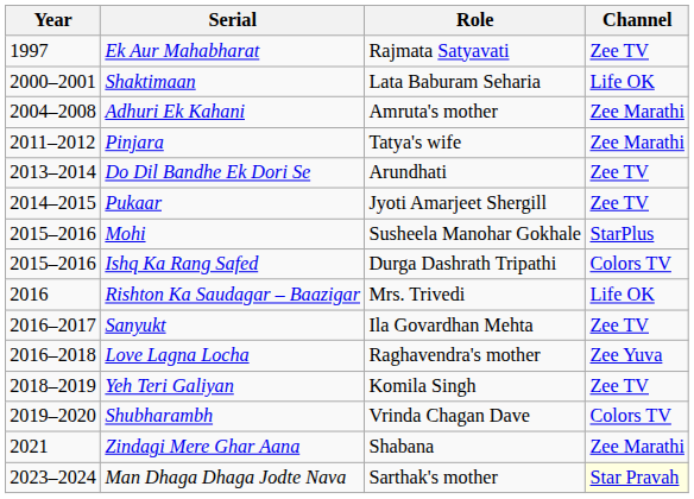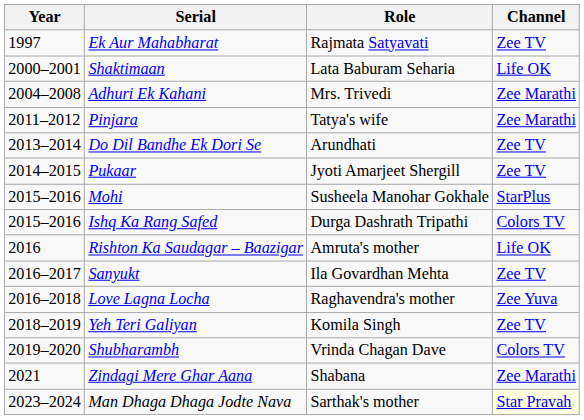 <table class="wikitable sortable">
 <tr>
 <th>Year</th>
 <th>Serial</th>
 <th>Role</th>
 <th>Channel</th>
 </tr>
 <tr>
 <td>1997</td>
 <td><em><a href='#'>Ek Aur Mahabharat</a></em></td>
 <td>Rajmata <a href='#'>Satyavati</a></td>
 <td><a href='#'>Zee TV</a></td>
 </tr>
 <tr>
 <td>2000–2001</td>
 <td><em><a href='#'>Shaktimaan</a></em></td>
 <td>Lata Baburam Seharia</td>
 <td><a href='#'>Life OK</a></td>
 </tr>
 <tr>
 <td>2004–2008</td>
 <td><em><a href='#'>Adhuri Ek Kahani</a></em></td>
-<td>Amruta's mother</td>
+<td>Mrs. Trivedi</td>
 <td><a href='#'>Zee Marathi</a></td>
 </tr>
 <tr>
 <td>2011–2012</td>
 <td><em><a href='#'>Pinjara</a></em></td>
 <td>Tatya's wife</td>
 <td><a href='#'>Zee Marathi</a></td>
 </tr>
 <tr>
 <td>2013–2014</td>
 <td><em><a href='#'>Do Dil Bandhe Ek Dori Se</a></em></td>
 <td>Arundhati</td>
 <td><a href='#'>Zee TV</a></td>
 </tr>
 <tr>
 <td>2014–2015</td>
 <td><em><a href='#'>Pukaar</a></em></td>
 <td>Jyoti Amarjeet Shergill</td>
 <td><a href='#'>Zee TV</a></td>
 </tr>
 <tr>
 <td>2015–2016</td>
 <td><em><a href='#'>Mohi</a></em></td>
 <td>Susheela Manohar Gokhale</td>
 <td><a href='#'>StarPlus</a></td>
 </tr>
 <tr>
 <td>2015–2016</td>
 <td><em><a href='#'>Ishq Ka Rang Safed</a></em></td>
 <td>Durga Dashrath Tripathi</td>
 <td><a href='#'>Colors TV</a></td>
 </tr>
 <tr>
 <td>2016</td>
 <td><em><a href='#'>Rishton Ka Saudagar – Baazigar</a></em></td>
-<td>Mrs. Trivedi</td>
+<td>Amruta's mother</td>
 <td><a href='#'>Life OK</a></td>
 </tr>
 <tr>
 <td>2016–2017</td>
 <td><em><a href='#'>Sanyukt</a></em></td>
 <td>Ila Govardhan Mehta</td>
 <td><a href='#'>Zee TV</a></td>
 </tr>
 <tr>
 <td>2016–2018</td>
 <td><em><a href='#'>Love Lagna Locha</a></em></td>
 <td>Raghavendra's mother</td>
 <td><a href='#'>Zee Yuva</a></td>
 </tr>
 <tr>
 <td>2018–2019</td>
 <td><em><a href='#'>Yeh Teri Galiyan</a></em></td>
 <td>Komila Singh</td>
 <td><a href='#'>Zee TV</a></td>
 </tr>
 <tr>
 <td>2019–2020</td>
 <td><em><a href='#'>Shubharambh</a></em></td>
 <td>Vrinda Chagan Dave</td>
 <td><a href='#'>Colors TV</a></td>
 </tr>
 <tr>
 <td>2021</td>
 <td><em><a href='#'>Zindagi Mere Ghar Aana</a></em></td>
 <td>Shabana</td>
 <td><a href='#'>Zee Marathi</a></td>
 </tr>
 <tr>
 <td>2023–2024</td>
 <td><em>Man Dhaga Dhaga Jodte Nava</em></td>
 <td>Sarthak's mother</td>
 <td style="background: lightyellow;"><a href='#'>Star Pravah</a></td>
 </tr>
 </table>
